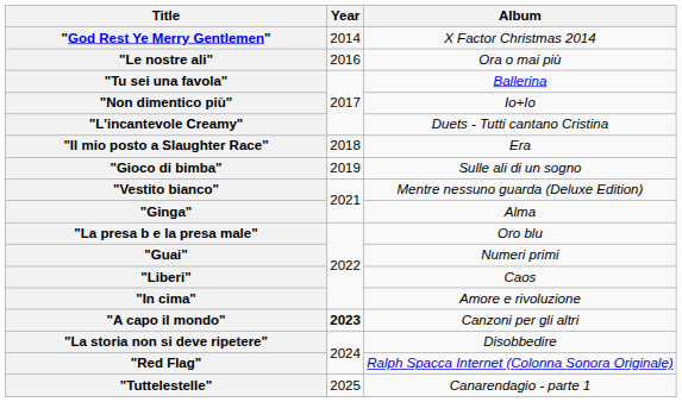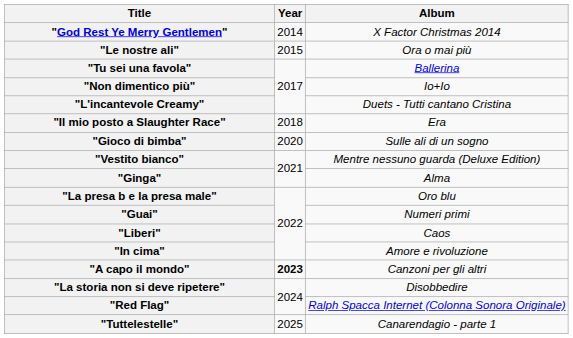 <table class="wikitable plainrowheaders" style="text-align:center;" border="1">
 <tr>
 <th scope="col" style="width:23em;">Title</th>
 <th scope="col" style="width:1em;">Year</th>
 <th scope="col">Album</th>
 </tr>
 <tr>
 <th scope="row">"<a href='#'>God Rest Ye Merry Gentlemen</a>"</th>
 <td>2014</td>
 <td><em>X Factor Christmas 2014</em></td>
 </tr>
 <tr>
 <th scope="row">"Le nostre ali"<br></th>
-<td>2016</td>
+<td>2015</td>
 <td><em>Ora o mai più</em></td>
 </tr>
 <tr>
 <th scope="row">"Tu sei una favola"</th>
 <td rowspan="3">2017</td>
 <td><em><a href='#'>Ballerina</a></em> </td>
 </tr>
 <tr>
 <th scope="row">"Non dimentico più"<br></th>
 <td><em>Io+Io</em></td>
 </tr>
 <tr>
 <th scope="row">"L'incantevole Creamy"<br></th>
 <td><em>Duets - Tutti cantano Cristina</em></td>
 </tr>
 <tr>
 <th scope="row">"Il mio posto a Slaughter Race"</th>
 <td>2018</td>
 <td><em>Era</em></td>
 </tr>
 <tr>
 <th scope="row">"Gioco di bimba"<br></th>
-<td>2019</td>
+<td>2020</td>
 <td><em>Sulle ali di un sogno</em></td>
 </tr>
 <tr>
 <th scope="row">"Vestito bianco"<br></th>
 <td rowspan="2">2021</td>
 <td><em>Mentre nessuno guarda (Deluxe Edition)</em></td>
 </tr>
 <tr>
 <th scope="row">"Ginga"<br></th>
 <td><em>Alma</em></td>
 </tr>
 <tr>
 <th scope="row">"La presa b e la presa male"<br></th>
 <td rowspan="4">2022</td>
 <td><em>Oro blu</em></td>
 </tr>
 <tr>
 <th scope="row">"Guai"<br></th>
 <td><em>Numeri primi</em></td>
 </tr>
 <tr>
 <th scope="row">"Liberi"<br></th>
 <td><em>Caos</em></td>
 </tr>
 <tr>
 <th scope="row">"In cima"<br></th>
 <td><em>Amore e rivoluzione</em></td>
 </tr>
 <tr>
 <th scope="row">"A capo il mondo"<br></th>
 <td><strong>2023</strong></td>
 <td><em>Canzoni per gli altri</em></td>
 </tr>
 <tr>
 <th scope="row">"La storia non si deve ripetere"<br></th>
 <td rowspan="2">2024</td>
 <td><em>Disobbedire</em></td>
 </tr>
 <tr>
 <th scope="row">"Red Flag"<br></th>
 <td><em><a href='#'>Ralph Spacca Internet (Colonna Sonora Originale)</a></em></td>
 </tr>
 <tr>
 <th scope="row">"Tuttelestelle"<br></th>
 <td>2025</td>
 <td><em>Canarendagio - parte 1</em></td>
 </tr>
 </table>
